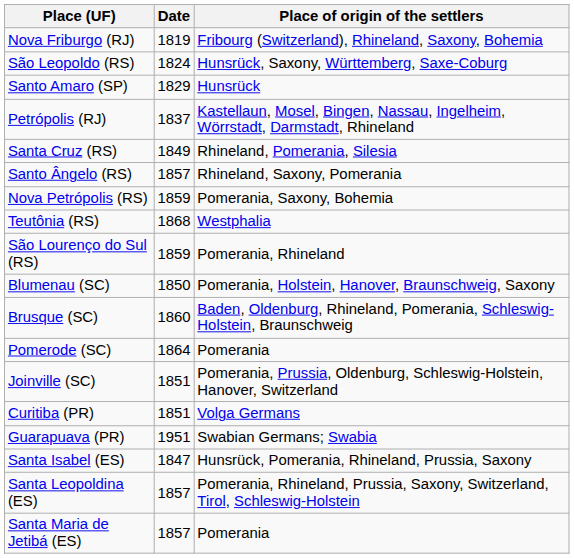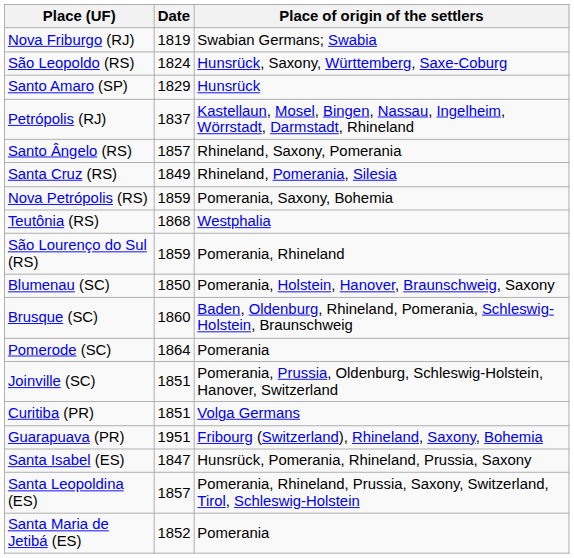 <table class="wikitable">
 <tr>
 <th>Place (UF)</th>
 <th>Date</th>
 <th>Place of origin of the settlers</th>
 </tr>
 <tr>
 <td><a href='#'>Nova Friburgo</a> (RJ)</td>
 <td>1819</td>
-<td><a href='#'>Fribourg</a> (<a href='#'>Switzerland</a>), <a href='#'>Rhineland</a>, <a href='#'>Saxony</a>, <a href='#'>Bohemia</a></td>
+<td>Swabian Germans; <a href='#'>Swabia</a></td>
 </tr>
 <tr>
 <td><a href='#'>São Leopoldo</a> (RS)</td>
 <td>1824</td>
 <td><a href='#'>Hunsrück</a>, Saxony, <a href='#'>Württemberg</a>, <a href='#'>Saxe-Coburg</a></td>
 </tr>
 <tr>
 <td><a href='#'>Santo Amaro</a> (SP)</td>
 <td>1829</td>
 <td><a href='#'>Hunsrück</a></td>
 </tr>
 <tr>
 <td><a href='#'>Petrópolis</a> (RJ)</td>
 <td>1837</td>
 <td><a href='#'>Kastellaun</a>, <a href='#'>Mosel</a>, <a href='#'>Bingen</a>, <a href='#'>Nassau</a>, <a href='#'>Ingelheim</a>, <a href='#'>Wörrstadt</a>, <a href='#'>Darmstadt</a>, Rhineland</td>
 </tr>
 <tr>
+<td><a href='#'>Santo Ângelo</a> (RS)</td>
+<td>1857</td>
+<td>Rhineland, Saxony, Pomerania</td>
+</tr>
+<tr>
 <td><a href='#'>Santa Cruz</a> (RS)</td>
 <td>1849</td>
 <td>Rhineland, <a href='#'>Pomerania</a>, <a href='#'>Silesia</a></td>
-</tr>
-<tr>
-<td><a href='#'>Santo Ângelo</a> (RS)</td>
-<td>1857</td>
-<td>Rhineland, Saxony, Pomerania</td>
 </tr>
 <tr>
 <td><a href='#'>Nova Petrópolis</a> (RS)</td>
 <td>1859</td>
 <td>Pomerania, Saxony, Bohemia</td>
 </tr>
 <tr>
 <td><a href='#'>Teutônia</a> (RS)</td>
 <td>1868</td>
 <td><a href='#'>Westphalia</a></td>
 </tr>
 <tr>
 <td><a href='#'>São Lourenço do Sul</a> (RS)</td>
 <td>1859</td>
 <td>Pomerania, Rhineland</td>
 </tr>
 <tr>
 <td><a href='#'>Blumenau</a> (SC)</td>
 <td>1850</td>
 <td>Pomerania, <a href='#'>Holstein</a>, <a href='#'>Hanover</a>, <a href='#'>Braunschweig</a>, Saxony</td>
 </tr>
 <tr>
 <td><a href='#'>Brusque</a> (SC)</td>
 <td>1860</td>
 <td><a href='#'>Baden</a>, <a href='#'>Oldenburg</a>, Rhineland, Pomerania, <a href='#'>Schleswig-Holstein</a>, Braunschweig</td>
 </tr>
 <tr>
 <td><a href='#'>Pomerode</a> (SC)</td>
 <td>1864</td>
 <td>Pomerania</td>
 </tr>
 <tr>
 <td><a href='#'>Joinville</a> (SC)</td>
 <td>1851</td>
 <td>Pomerania, <a href='#'>Prussia</a>, Oldenburg, Schleswig-Holstein, Hanover, Switzerland</td>
 </tr>
 <tr>
 <td><a href='#'>Curitiba</a> (PR)</td>
 <td>1851</td>
 <td><a href='#'>Volga Germans</a></td>
 </tr>
 <tr>
 <td><a href='#'>Guarapuava</a> (PR)</td>
 <td>1951</td>
-<td>Swabian Germans; <a href='#'>Swabia</a></td>
+<td><a href='#'>Fribourg</a> (<a href='#'>Switzerland</a>), <a href='#'>Rhineland</a>, <a href='#'>Saxony</a>, <a href='#'>Bohemia</a></td>
 </tr>
 <tr>
 <td><a href='#'>Santa Isabel</a> (ES)</td>
 <td>1847</td>
 <td>Hunsrück, Pomerania, Rhineland, Prussia, Saxony</td>
 </tr>
 <tr>
 <td><a href='#'>Santa Leopoldina</a> (ES)</td>
 <td>1857</td>
 <td>Pomerania, Rhineland, Prussia, Saxony, Switzerland, <a href='#'>Tirol</a>, <a href='#'>Schleswig-Holstein</a></td>
 </tr>
 <tr>
 <td><a href='#'>Santa Maria de Jetibá</a> (ES)</td>
-<td>1857</td>
+<td>1852</td>
 <td>Pomerania</td>
 </tr>
 </table>
